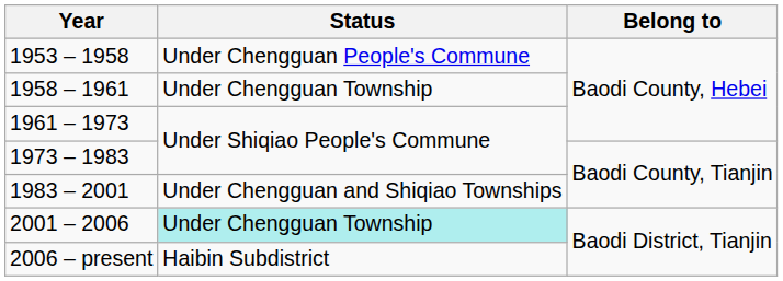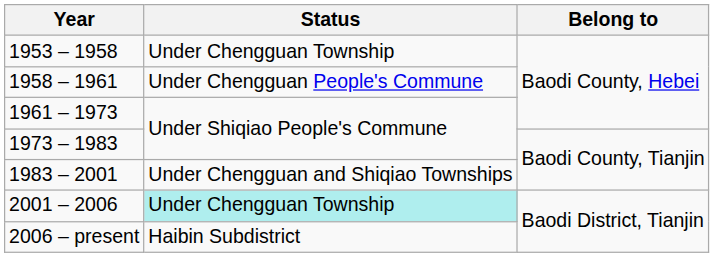 <table class="wikitable">
 <tr>
 <th>Year</th>
 <th>Status</th>
 <th>Belong to</th>
 </tr>
 <tr>
 <td>1953 – 1958</td>
-<td>Under Chengguan <a href='#'>People's Commune</a></td>
+<td>Under Chengguan Township</td>
 <td rowspan="3">Baodi County, <a href='#'>Hebei</a></td>
 </tr>
 <tr>
 <td>1958 – 1961</td>
-<td>Under Chengguan Township</td>
+<td>Under Chengguan <a href='#'>People's Commune</a></td>
 </tr>
 <tr>
 <td>1961 – 1973</td>
 <td rowspan="2">Under Shiqiao People's Commune</td>
 </tr>
 <tr>
 <td>1973 – 1983</td>
 <td rowspan="2">Baodi County, Tianjin</td>
 </tr>
 <tr>
 <td>1983 – 2001</td>
 <td>Under Chengguan and Shiqiao Townships</td>
 </tr>
 <tr>
 <td>2001 – 2006</td>
 <td style="background: paleturquoise;">Under Chengguan Township</td>
 <td rowspan="2">Baodi District, Tianjin</td>
 </tr>
 <tr>
 <td>2006 – present</td>
 <td>Haibin Subdistrict</td>
 </tr>
 </table>
